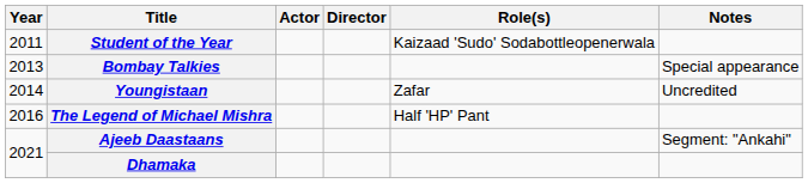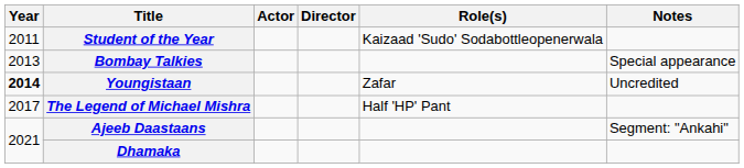 <table class="wikitable sortable plainrowheaders">
 <tr>
 <th scope="col">Year</th>
 <th scope="col">Title</th>
 <th>Actor</th>
 <th>Director</th>
 <th>Role(s)</th>
 <th scope="col" class="unsortable">Notes</th>
 </tr>
 <tr>
 <td style="text-align:center;">2011</td>
 <th scope="row"><em><a href='#'>Student of the Year</a></em></th>
 <td></td>
 <td></td>
 <td>Kaizaad 'Sudo' Sodabottleopenerwala</td>
 <td></td>
 </tr>
 <tr>
 <td style="text-align:center;">2013</td>
 <th scope="row"><em><a href='#'>Bombay Talkies</a></em></th>
 <td></td>
 <td></td>
 <td></td>
 <td>Special appearance</td>
 </tr>
 <tr>
-<td style="text-align:center;">2014</td>
+<td style="text-align:center;"><strong>2014</strong></td>
 <th scope="row"><em><a href='#'>Youngistaan</a></em></th>
 <td></td>
 <td></td>
 <td>Zafar</td>
 <td>Uncredited</td>
 </tr>
 <tr>
-<td style="text-align:center;">2016</td>
+<td style="text-align:center;">2017</td>
 <th scope="row"><em><a href='#'>The Legend of Michael Mishra</a></em></th>
 <td></td>
 <td></td>
 <td>Half 'HP' Pant</td>
 <td></td>
 </tr>
 <tr>
 <td style="text-align:center;" rowspan=2>2021</td>
 <th scope="row"><em><a href='#'>Ajeeb Daastaans</a></em></th>
 <td></td>
 <td></td>
 <td></td>
 <td>Segment: "Ankahi"</td>
 </tr>
 <tr>
 <th scope="row"><em><a href='#'>Dhamaka</a></em></th>
 <td></td>
 <td></td>
 <td></td>
 <td></td>
 </tr>
 </table>
